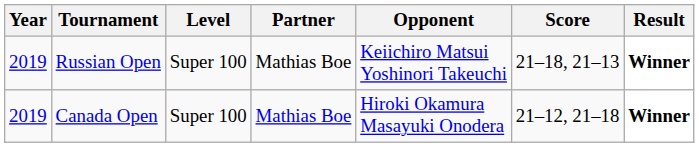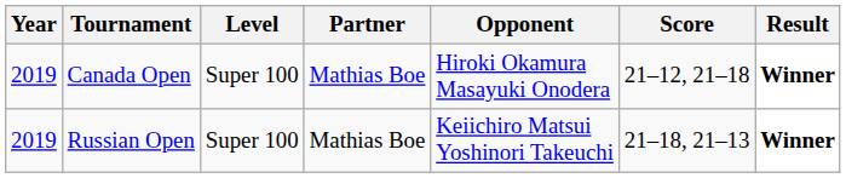 <table class="sortable wikitable" style="font-size: 90%;">
 <tr>
 <th>Year</th>
 <th>Tournament</th>
 <th>Level</th>
 <th>Partner</th>
 <th>Opponent</th>
 <th>Score</th>
 <th>Result</th>
 </tr>
 <tr>
 <td align="center"><a href='#'>2019</a></td>
+<td align="left"><a href='#'>Canada Open</a></td>
+<td align="left">Super 100</td>
+<td align="left"> <a href='#'>Mathias Boe</a></td>
+<td align="left"> <a href='#'>Hiroki Okamura</a><br> <a href='#'>Masayuki Onodera</a></td>
+<td align="left">21–12, 21–18</td>
+<td style="text-align:left; background:white"> <strong>Winner</strong></td>
+</tr>
+<tr>
+<td align="center"><a href='#'>2019</a></td>
 <td align="left"><a href='#'>Russian Open</a></td>
 <td align="left">Super 100</td>
 <td align="left"> Mathias Boe</td>
 <td align="left"> <a href='#'>Keiichiro Matsui</a><br> <a href='#'>Yoshinori Takeuchi</a></td>
 <td align="left">21–18, 21–13</td>
 <td style="text-align:left; background:white"> <strong>Winner</strong></td>
 </tr>
-<tr>
-<td align="center"><a href='#'>2019</a></td>
-<td align="left"><a href='#'>Canada Open</a></td>
-<td align="left">Super 100</td>
-<td align="left"> <a href='#'>Mathias Boe</a></td>
-<td align="left"> <a href='#'>Hiroki Okamura</a><br> <a href='#'>Masayuki Onodera</a></td>
-<td align="left">21–12, 21–18</td>
-<td style="text-align:left; background:white"> <strong>Winner</strong></td>
-</tr>
 </table>
